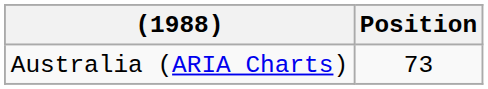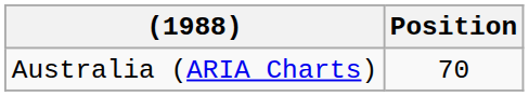 <table class="wikitable">
 <tr>
 <th>(1988)</th>
 <th>Position</th>
 </tr>
 <tr>
 <td align="center">Australia (<a href='#'>ARIA Charts</a>)</td>
-<td align="center">73</td>
+<td align="center">70</td>
 </tr>
 </table>
